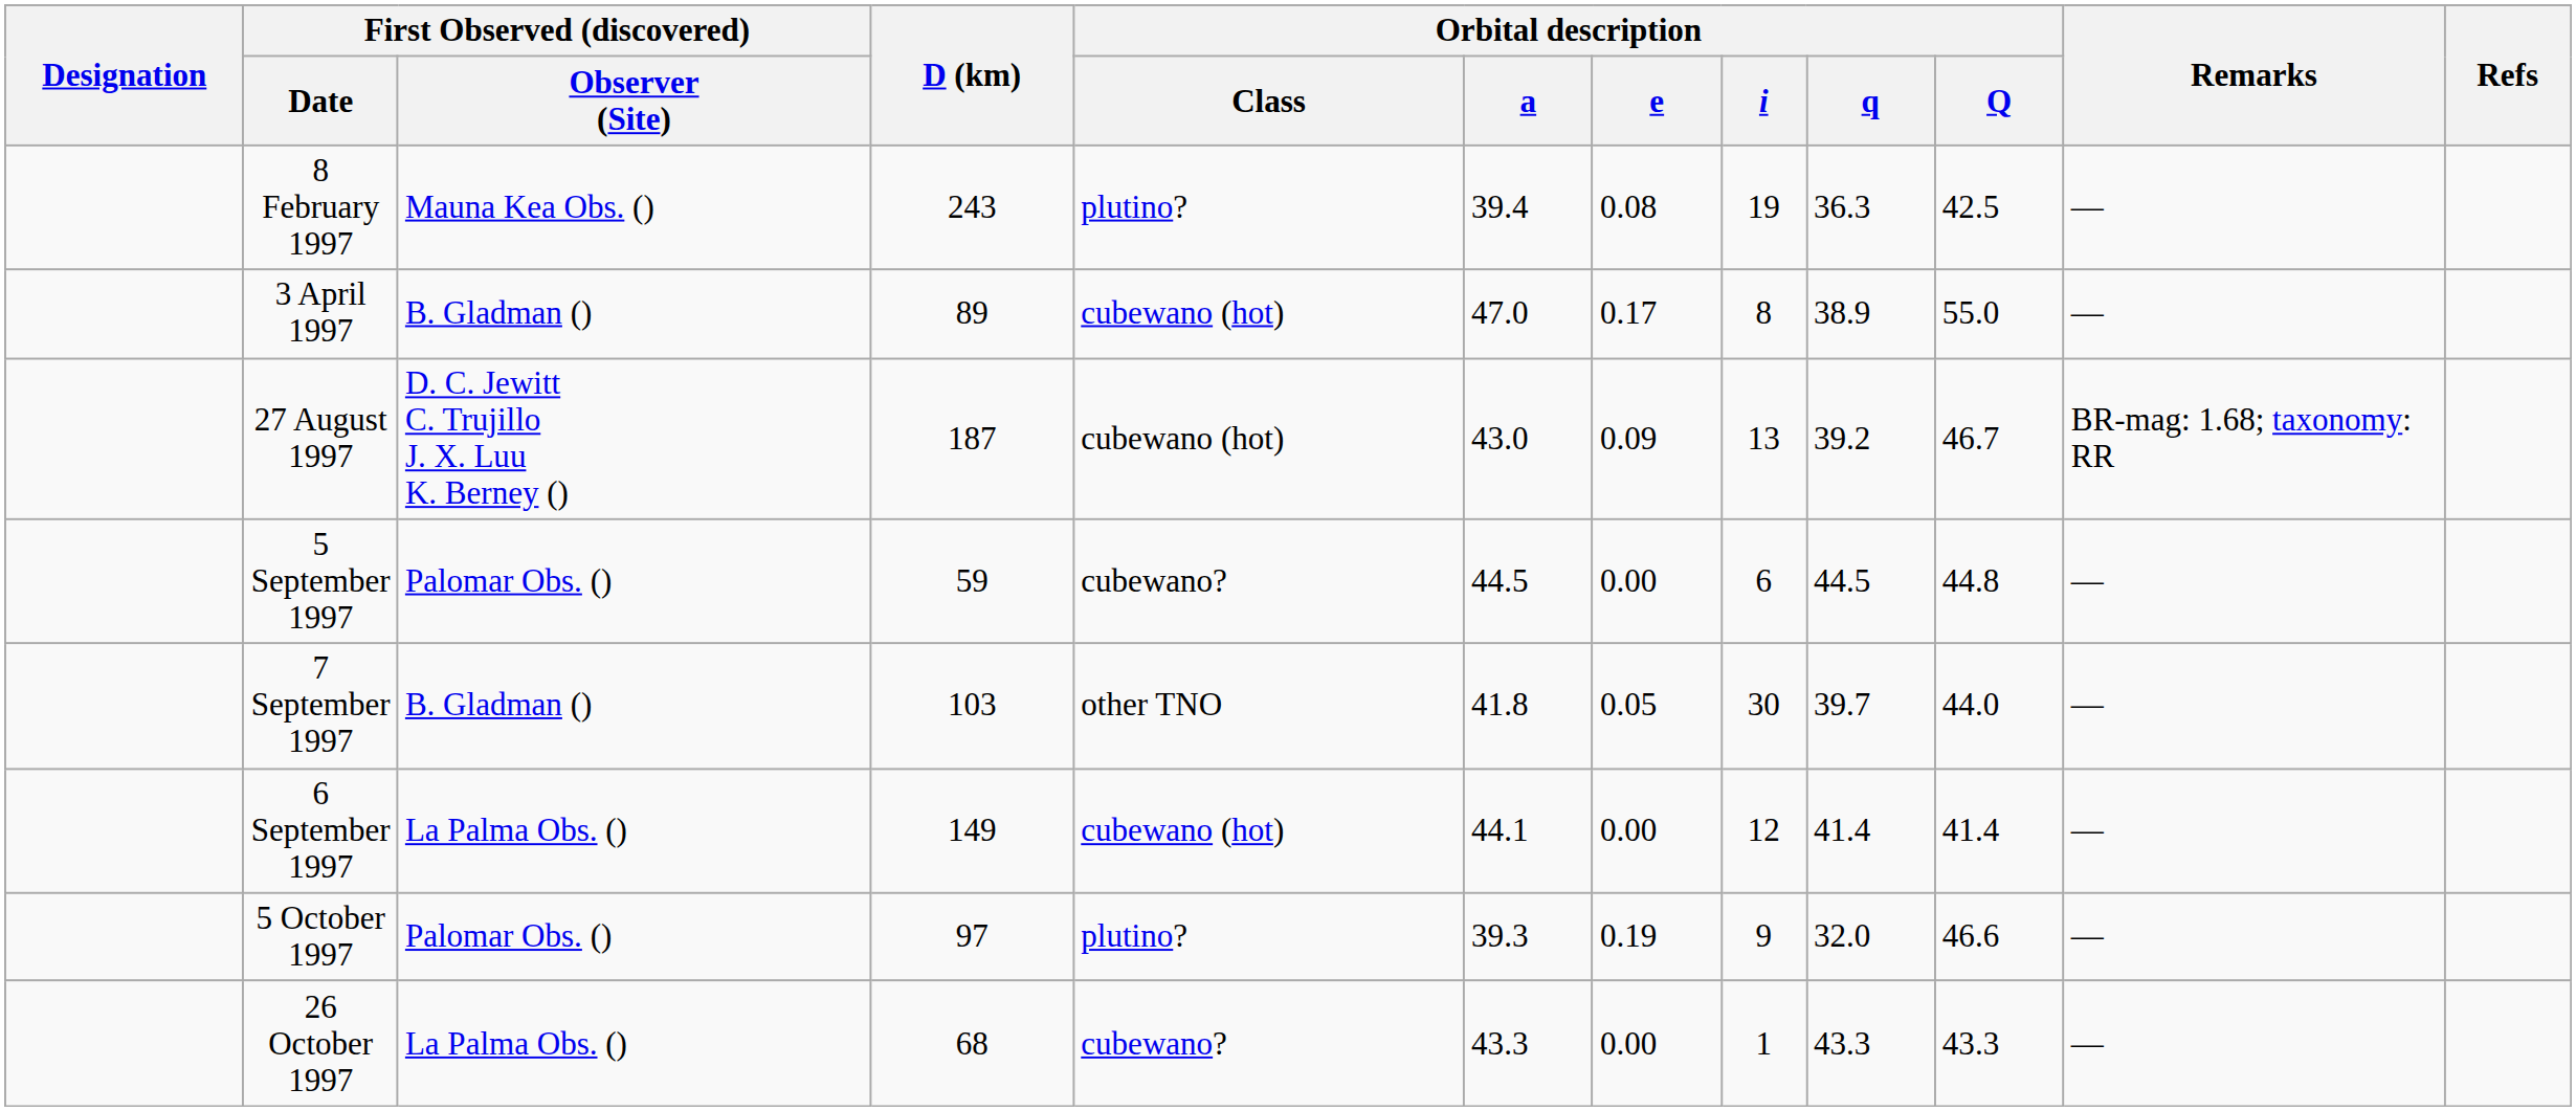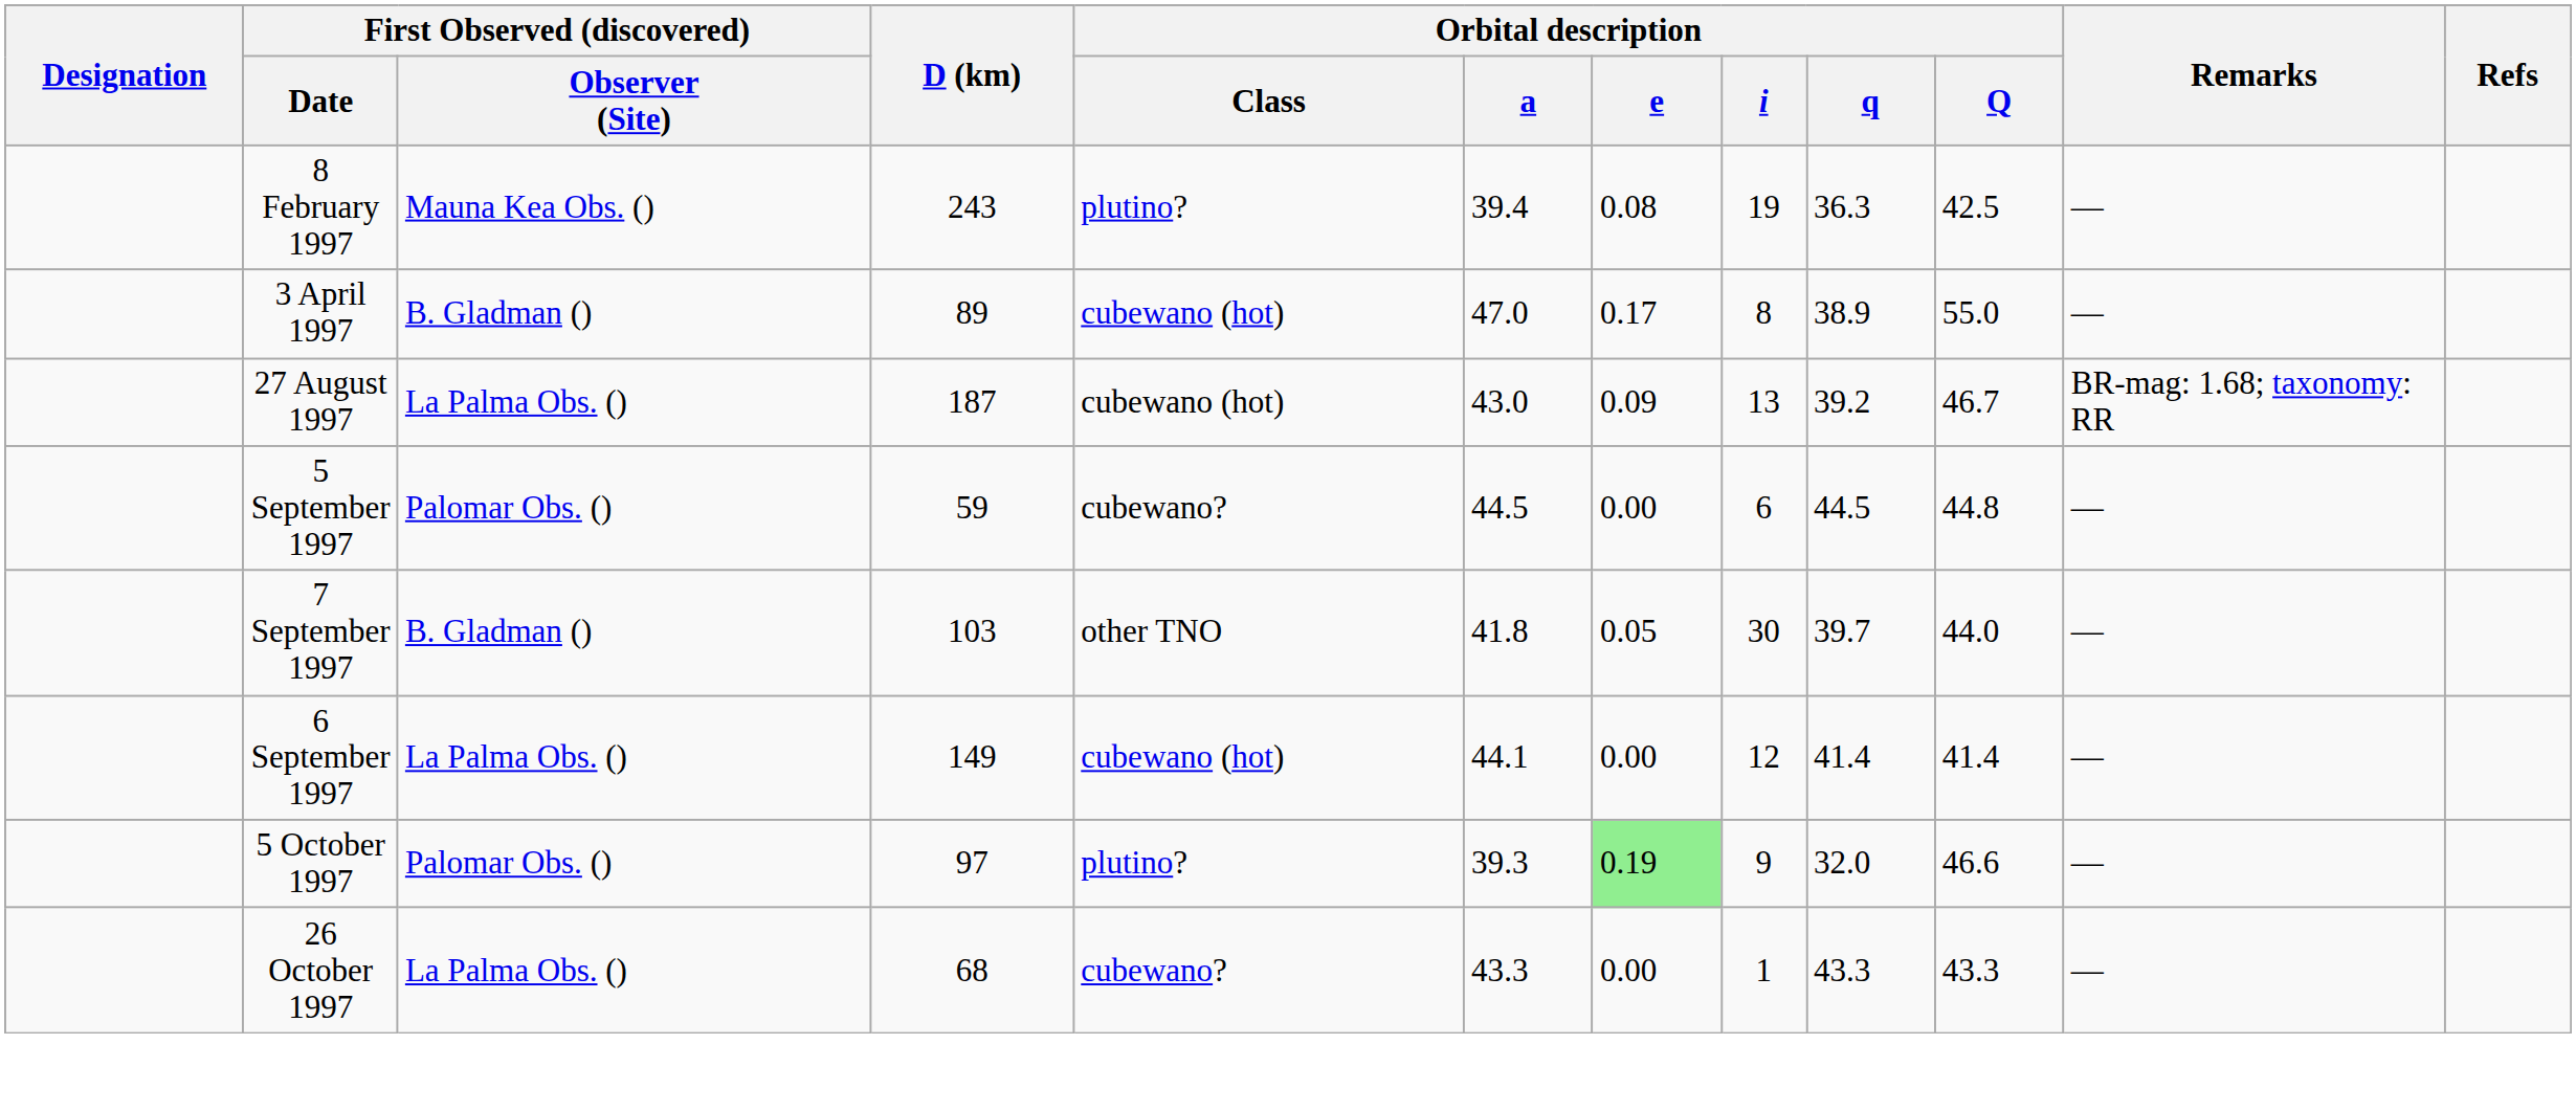 <table class="wikitable sortable" style="width: 100%;">
 <tr>
 <th width= 110 rowspan=2><a href='#'>Designation</a></th>
 <th colspan=2 width=115>First Observed (discovered)</th>
 <th rowspan=2><a href='#'>D</a> (km)</th>
 <th colspan=6>Orbital description</th>
 <th rowspan=2 width=180>Remarks</th>
 <th rowspan=2 width=55 class="unsortable">Refs</th>
 </tr>
 <tr>
 <th width=55>Date</th>
 <th><a href='#'>Observer</a><br>(<a href='#'>Site</a>)</th>
 <th>Class</th>
 <th><a href='#'>a</a><br></th>
 <th><a href='#'>e</a></th>
 <th><a href='#'><em>i</em></a><br></th>
 <th><a href='#'>q</a><br></th>
 <th><a href='#'>Q</a><br></th>
 </tr>
 <tr id="1997 CW29">
 <td></td>
 <td align=center>8 February 1997</td>
 <td><a href='#'>Mauna Kea Obs.</a> ()</td>
 <td align=center>243</td>
 <td><a href='#'>plutino</a>?</td>
 <td>39.4</td>
 <td>0.08</td>
 <td align=center>19</td>
 <td>36.3</td>
 <td>42.5</td>
 <td>—</td>
 <td></td>
 </tr>
 <tr id="1997 GA45">
 <td></td>
 <td align=center>3 April 1997</td>
 <td><a href='#'>B. Gladman</a> ()</td>
 <td align=center>89</td>
 <td><a href='#'>cubewano</a> (<a href='#'>hot</a>)</td>
 <td>47.0</td>
 <td>0.17</td>
 <td align=center>8</td>
 <td>38.9</td>
 <td>55.0</td>
 <td>—</td>
 <td></td>
 </tr>
 <tr id="1997 QH4">
 <td></td>
 <td align=center>27 August 1997</td>
-<td><a href='#'>D. C. Jewitt</a><br><a href='#'>C. Trujillo</a><br><a href='#'>J. X. Luu</a><br><a href='#'>K. Berney</a> ()</td>
+<td><a href='#'>La Palma Obs.</a> ()</td>
 <td align=center>187</td>
 <td>cubewano (hot)</td>
 <td>43.0</td>
 <td>0.09</td>
 <td align=center>13</td>
 <td>39.2</td>
 <td>46.7</td>
 <td>BR-mag: 1.68; <a href='#'>taxonomy</a>: RR</td>
 <td></td>
 </tr>
 <tr id="1997 RL13">
 <td></td>
 <td align=center>5 September 1997</td>
 <td><a href='#'>Palomar Obs.</a> ()</td>
 <td align=center>59</td>
 <td>cubewano?</td>
 <td>44.5</td>
 <td>0.00</td>
 <td align=center>6</td>
 <td>44.5</td>
 <td>44.8</td>
 <td>—</td>
 <td></td>
 </tr>
 <tr id="1997 RX9">
 <td></td>
 <td align=center>7 September 1997</td>
 <td><a href='#'>B. Gladman</a> ()</td>
 <td align=center>103</td>
 <td>other TNO</td>
 <td>41.8</td>
 <td>0.05</td>
 <td align=center>30</td>
 <td>39.7</td>
 <td>44.0</td>
 <td>—</td>
 <td></td>
 </tr>
 <tr id="1997 RY6">
 <td></td>
 <td align=center>6 September 1997</td>
 <td><a href='#'>La Palma Obs.</a> ()</td>
 <td align=center>149</td>
 <td><a href='#'>cubewano</a> (<a href='#'>hot</a>)</td>
 <td>44.1</td>
 <td>0.00</td>
 <td align=center>12</td>
 <td>41.4</td>
 <td>41.4</td>
 <td>—</td>
 <td></td>
 </tr>
 <tr id="1997 TX8">
 <td></td>
 <td align=center>5 October 1997</td>
 <td><a href='#'>Palomar Obs.</a> ()</td>
 <td align=center>97</td>
 <td><a href='#'>plutino</a>?</td>
 <td>39.3</td>
-<td>0.19</td>
+<td style="background: lightgreen;">0.19</td>
 <td align=center>9</td>
 <td>32.0</td>
 <td>46.6</td>
 <td>—</td>
 <td></td>
 </tr>
 <tr id="1997 UG25">
 <td></td>
 <td align=center>26 October 1997</td>
 <td><a href='#'>La Palma Obs.</a> ()</td>
 <td align=center>68</td>
 <td><a href='#'>cubewano</a>?</td>
 <td>43.3</td>
 <td>0.00</td>
 <td align=center>1</td>
 <td>43.3</td>
 <td>43.3</td>
 <td>—</td>
 <td></td>
 </tr>
 </table>
